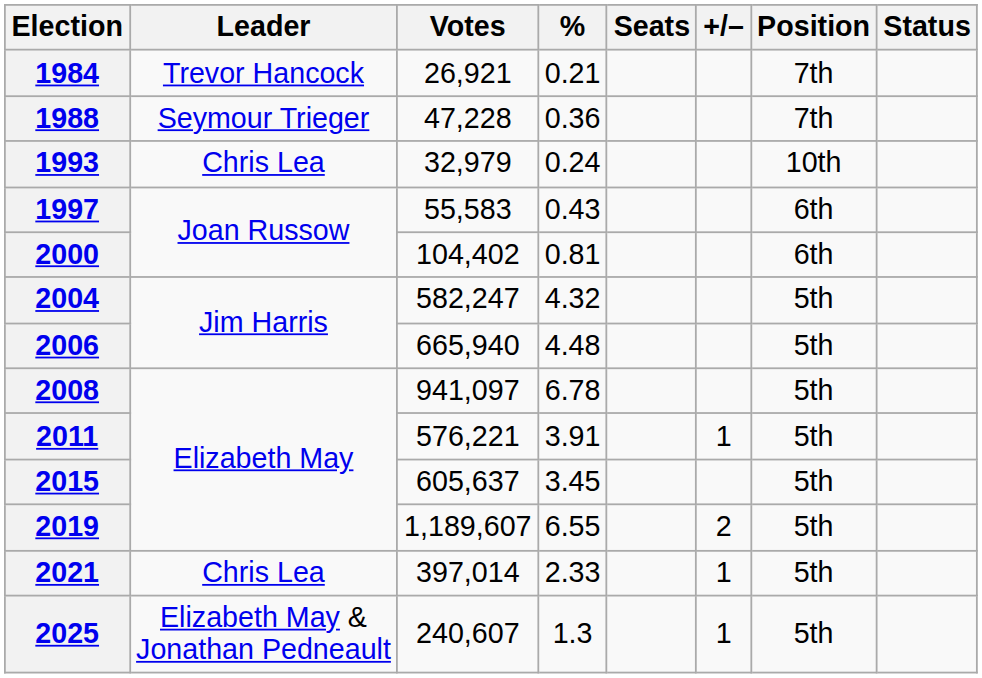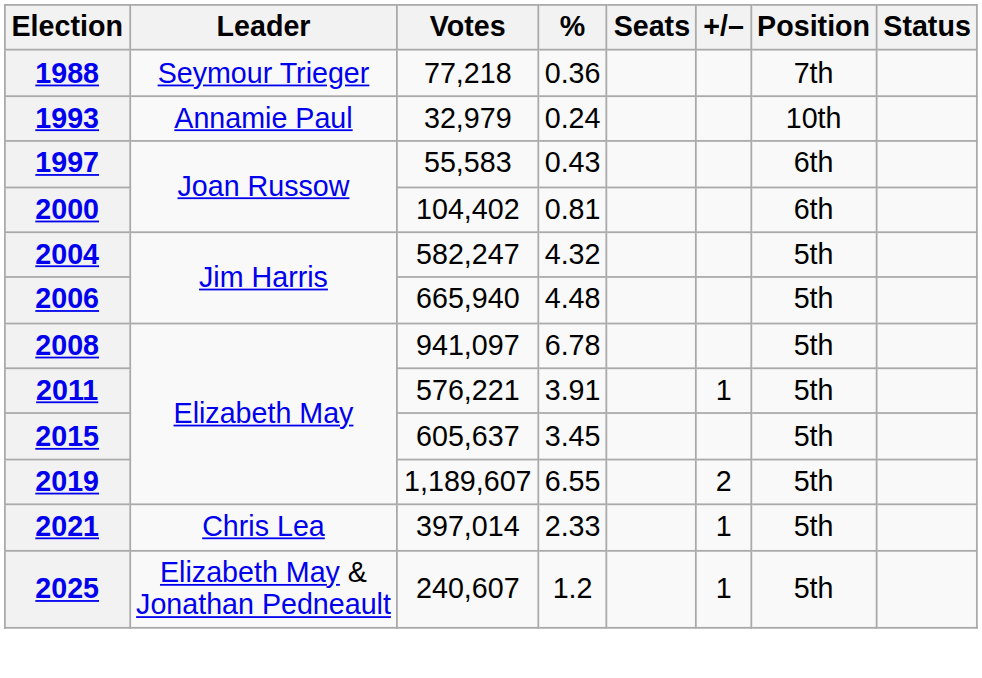 <table class=wikitable style="text-align: center;">
 <tr>
 <th>Election</th>
 <th>Leader</th>
 <th>Votes</th>
 <th>%</th>
 <th>Seats</th>
 <th>+/–</th>
 <th>Position</th>
 <th>Status</th>
 </tr>
 <tr>
-<th><a href='#'>1984</a></th>
-<td><a href='#'>Trevor Hancock</a></td>
-<td>26,921</td>
-<td>0.21</td>
-<td></td>
-<td></td>
-<td> 7th</td>
-<td></td>
-</tr>
-<tr>
 <th><a href='#'>1988</a></th>
 <td><a href='#'>Seymour Trieger</a></td>
-<td>47,228</td>
+<td>77,218</td>
 <td>0.36</td>
 <td></td>
 <td></td>
 <td> 7th</td>
 <td></td>
 </tr>
 <tr>
 <th><a href='#'>1993</a></th>
-<td><a href='#'>Chris Lea</a></td>
+<td><a href='#'>Annamie Paul</a></td>
 <td>32,979</td>
 <td>0.24</td>
 <td></td>
 <td></td>
 <td> 10th</td>
 <td></td>
 </tr>
 <tr>
 <th><a href='#'>1997</a></th>
 <td rowspan=2><a href='#'>Joan Russow</a></td>
 <td>55,583</td>
 <td>0.43</td>
 <td></td>
 <td></td>
 <td> 6th</td>
 <td></td>
 </tr>
 <tr>
 <th><a href='#'>2000</a></th>
 <td>104,402</td>
 <td>0.81</td>
 <td></td>
 <td></td>
 <td> 6th</td>
 <td></td>
 </tr>
 <tr>
 <th><a href='#'>2004</a></th>
 <td rowspan=2><a href='#'>Jim Harris</a></td>
 <td>582,247</td>
 <td>4.32</td>
 <td></td>
 <td></td>
 <td> 5th</td>
 <td></td>
 </tr>
 <tr>
 <th><a href='#'>2006</a></th>
 <td>665,940</td>
 <td>4.48</td>
 <td></td>
 <td></td>
 <td> 5th</td>
 <td></td>
 </tr>
 <tr>
 <th><a href='#'>2008</a></th>
 <td rowspan=4><a href='#'>Elizabeth May</a></td>
 <td>941,097</td>
 <td>6.78</td>
 <td></td>
 <td></td>
 <td> 5th</td>
 <td></td>
 </tr>
 <tr>
 <th><a href='#'>2011</a></th>
 <td>576,221</td>
 <td>3.91</td>
 <td></td>
 <td> 1</td>
 <td> 5th</td>
 <td></td>
 </tr>
 <tr>
 <th><a href='#'>2015</a></th>
 <td>605,637</td>
 <td>3.45</td>
 <td></td>
 <td></td>
 <td> 5th</td>
 <td></td>
 </tr>
 <tr>
 <th><a href='#'>2019</a></th>
 <td>1,189,607</td>
 <td>6.55</td>
 <td></td>
 <td> 2</td>
 <td> 5th</td>
 <td></td>
 </tr>
 <tr>
 <th><a href='#'>2021</a></th>
 <td><a href='#'>Chris Lea</a></td>
 <td>397,014</td>
 <td>2.33</td>
 <td></td>
 <td> 1</td>
 <td> 5th</td>
 <td></td>
 </tr>
 <tr>
 <th><a href='#'>2025</a></th>
 <td><a href='#'>Elizabeth May</a> &<br><a href='#'>Jonathan Pedneault</a></td>
 <td>240,607</td>
-<td>1.3</td>
+<td>1.2</td>
 <td></td>
 <td> 1</td>
 <td> 5th</td>
 <td></td>
 </tr>
 </table>
